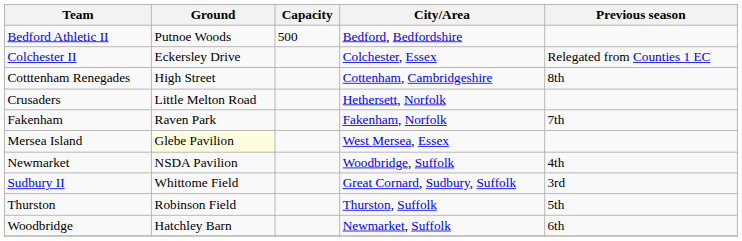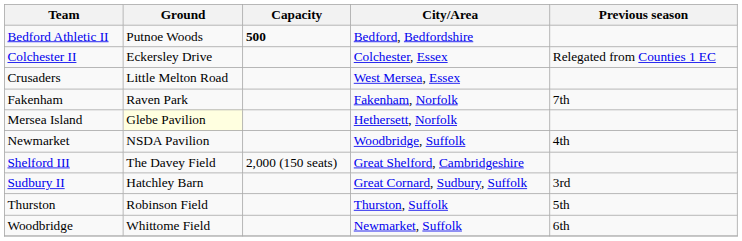 <table class="wikitable sortable" width=100%>
 <tr>
 <th>Team</th>
 <th>Ground</th>
 <th>Capacity</th>
 <th>City/Area</th>
 <th>Previous season</th>
 </tr>
 <tr>
 <td><a href='#'>Bedford Athletic II</a></td>
 <td>Putnoe Woods</td>
-<td>500</td>
+<td><strong>500</strong></td>
 <td><a href='#'>Bedford</a>, <a href='#'>Bedfordshire</a></td>
 <td></td>
 </tr>
 <tr>
 <td><a href='#'>Colchester II</a></td>
 <td>Eckersley Drive</td>
 <td></td>
 <td><a href='#'>Colchester</a>, <a href='#'>Essex</a></td>
 <td>Relegated from <a href='#'>Counties 1 EC</a></td>
 </tr>
 <tr>
-<td>Cotttenham Renegades</td>
-<td>High Street</td>
-<td></td>
-<td><a href='#'>Cottenham</a>, <a href='#'>Cambridgeshire</a></td>
-<td>8th</td>
-</tr>
-<tr>
 <td>Crusaders</td>
 <td>Little Melton Road</td>
 <td></td>
-<td><a href='#'>Hethersett</a>, <a href='#'>Norfolk</a></td>
+<td><a href='#'>West Mersea</a>, <a href='#'>Essex</a></td>
 <td></td>
 </tr>
 <tr>
 <td>Fakenham</td>
 <td>Raven Park</td>
 <td></td>
 <td><a href='#'>Fakenham</a>, <a href='#'>Norfolk</a></td>
 <td>7th</td>
 </tr>
 <tr>
 <td>Mersea Island</td>
 <td style="background: lightyellow;">Glebe Pavilion</td>
 <td></td>
-<td><a href='#'>West Mersea</a>, <a href='#'>Essex</a></td>
+<td><a href='#'>Hethersett</a>, <a href='#'>Norfolk</a></td>
 <td></td>
 </tr>
 <tr>
 <td>Newmarket</td>
 <td>NSDA Pavilion</td>
 <td></td>
 <td><a href='#'>Woodbridge</a>, <a href='#'>Suffolk</a></td>
 <td>4th</td>
 </tr>
 <tr>
+<td><a href='#'>Shelford III</a></td>
+<td>The Davey Field</td>
+<td>2,000 (150 seats)</td>
+<td><a href='#'>Great Shelford</a>, <a href='#'>Cambridgeshire</a></td>
+<td></td>
+</tr>
+<tr>
 <td><a href='#'>Sudbury II</a></td>
-<td>Whittome Field</td>
+<td>Hatchley Barn</td>
 <td></td>
 <td><a href='#'>Great Cornard</a>, <a href='#'>Sudbury</a>, <a href='#'>Suffolk</a></td>
 <td>3rd</td>
 </tr>
 <tr>
 <td>Thurston</td>
 <td>Robinson Field</td>
 <td></td>
 <td><a href='#'>Thurston</a>, <a href='#'>Suffolk</a></td>
 <td>5th</td>
 </tr>
 <tr>
 <td>Woodbridge</td>
-<td>Hatchley Barn</td>
+<td>Whittome Field</td>
 <td></td>
 <td><a href='#'>Newmarket</a>, <a href='#'>Suffolk</a></td>
 <td>6th</td>
 </tr>
 <tr>
 </tr>
 </table>
